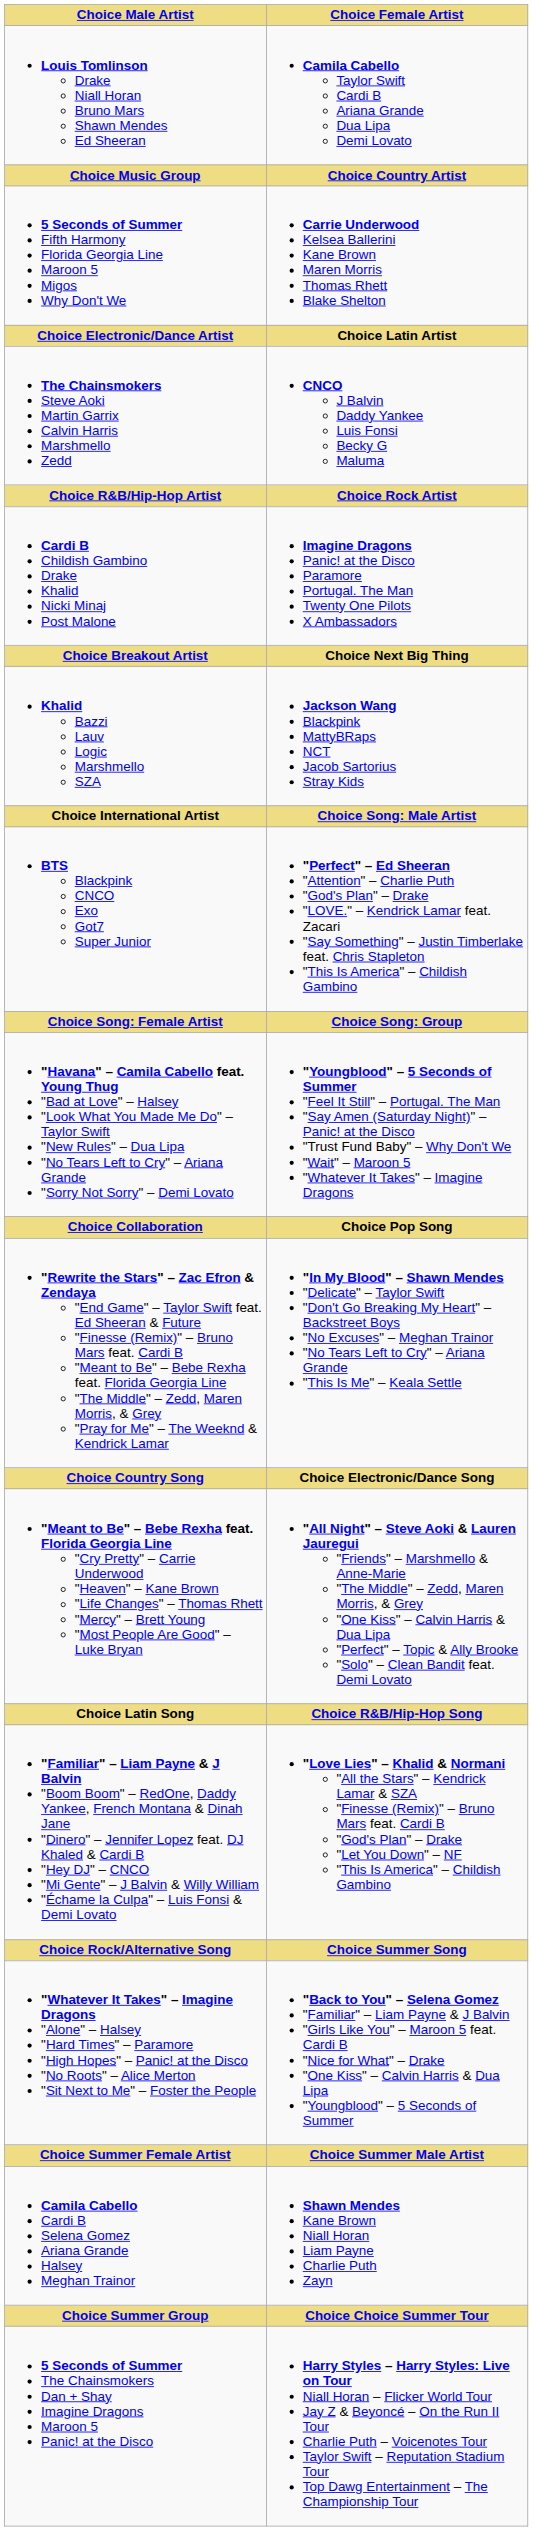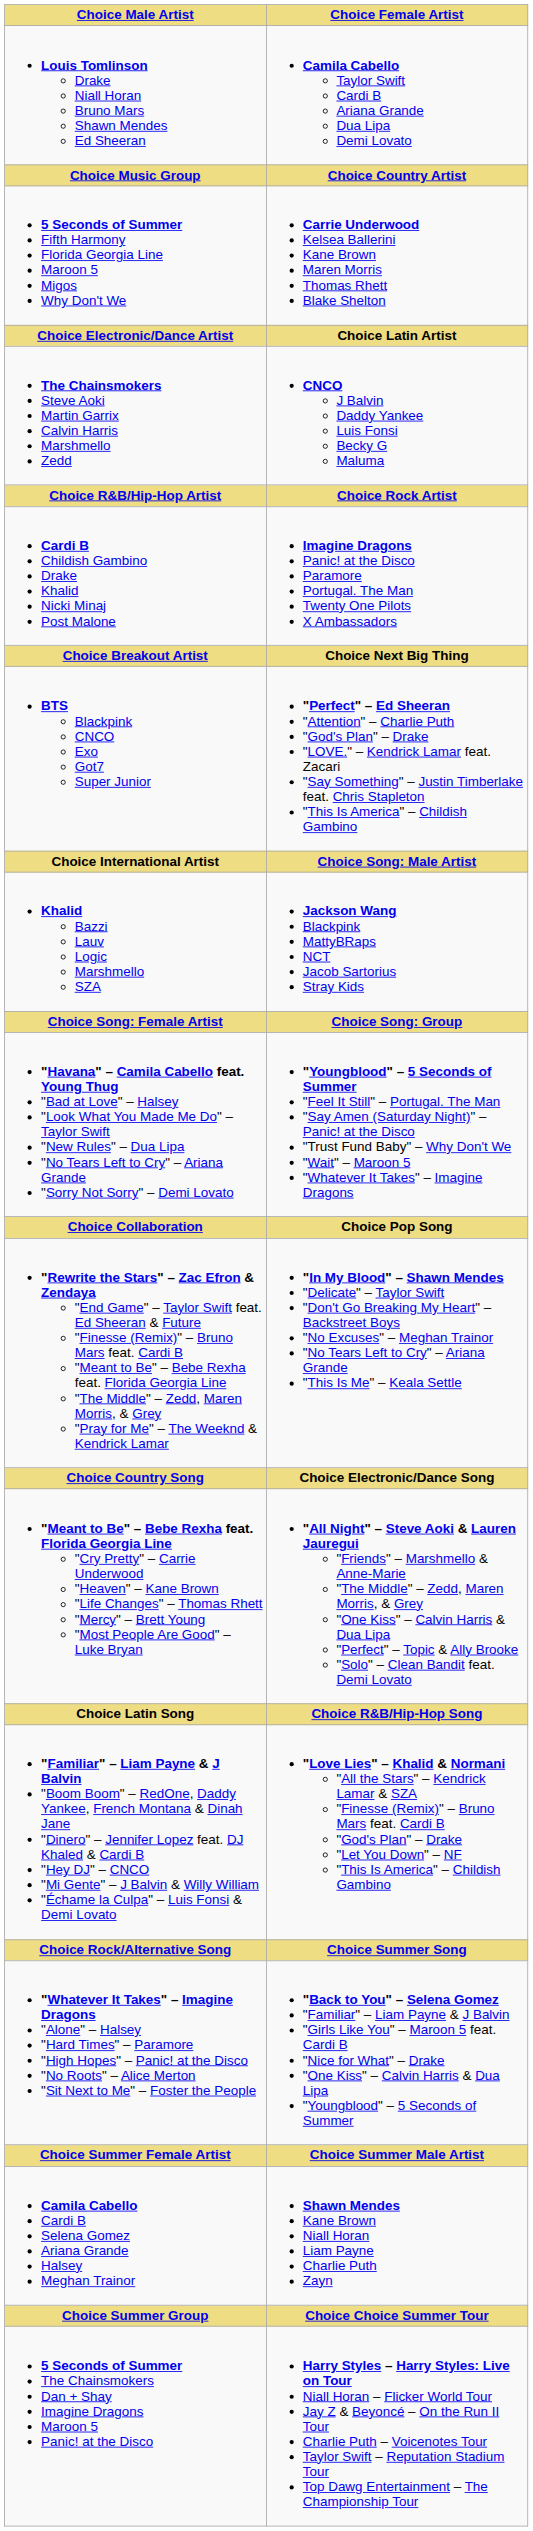 <table class="wikitable" style="width:100%">
 <tr>
 <th style="background:#EEDD82; width:50%"><a href='#'>Choice Male Artist</a></th>
 <th style="background:#EEDD82; width:50%"><a href='#'>Choice Female Artist</a></th>
 </tr>
 <tr>
 <td valign="top"><br><ul><li><strong><a href='#'>Louis Tomlinson</a></strong><ul><li><a href='#'>Drake</a></li><li><a href='#'>Niall Horan</a></li><li><a href='#'>Bruno Mars</a></li><li><a href='#'>Shawn Mendes</a></li><li><a href='#'>Ed Sheeran</a></li></ul></li></ul></td>
 <td valign="top"><br><ul><li><strong><a href='#'>Camila Cabello</a></strong><ul><li><a href='#'>Taylor Swift</a></li><li><a href='#'>Cardi B</a></li><li><a href='#'>Ariana Grande</a></li><li><a href='#'>Dua Lipa</a></li><li><a href='#'>Demi Lovato</a></li></ul></li></ul></td>
 </tr>
 <tr>
 <th style="background:#EEDD82; width:50%"><a href='#'>Choice Music Group</a></th>
 <th style="background:#EEDD82; width:50%"><a href='#'>Choice Country Artist</a></th>
 </tr>
 <tr>
 <td valign="top"><br><ul><li><strong><a href='#'>5 Seconds of Summer</a></strong></li><li><a href='#'>Fifth Harmony</a></li><li><a href='#'>Florida Georgia Line</a></li><li><a href='#'>Maroon 5</a></li><li><a href='#'>Migos</a></li><li><a href='#'>Why Don't We</a></li></ul></td>
 <td valign="top"><br><ul><li><strong><a href='#'>Carrie Underwood</a></strong></li><li><a href='#'>Kelsea Ballerini</a></li><li><a href='#'>Kane Brown</a></li><li><a href='#'>Maren Morris</a></li><li><a href='#'>Thomas Rhett</a></li><li><a href='#'>Blake Shelton</a></li></ul></td>
 </tr>
 <tr>
 <th style="background:#EEDD82; width:50%"><a href='#'>Choice Electronic/Dance Artist</a></th>
 <th style="background:#EEDD82; width:50%">Choice Latin Artist</th>
 </tr>
 <tr>
 <td valign="top"><br><ul><li><strong><a href='#'>The Chainsmokers</a></strong></li><li><a href='#'>Steve Aoki</a></li><li><a href='#'>Martin Garrix</a></li><li><a href='#'>Calvin Harris</a></li><li><a href='#'>Marshmello</a></li><li><a href='#'>Zedd</a></li></ul></td>
 <td valign="top"><br><ul><li><strong><a href='#'>CNCO</a></strong><ul><li><a href='#'>J Balvin</a></li><li><a href='#'>Daddy Yankee</a></li><li><a href='#'>Luis Fonsi</a></li><li><a href='#'>Becky G</a></li><li><a href='#'>Maluma</a></li></ul></li></ul></td>
 </tr>
 <tr>
 <th style="background:#EEDD82; width:50%"><a href='#'>Choice R&B/Hip-Hop Artist</a></th>
 <th style="background:#EEDD82; width:50%"><a href='#'>Choice Rock Artist</a></th>
 </tr>
 <tr>
 <td valign="top"><br><ul><li><strong><a href='#'>Cardi B</a></strong></li><li><a href='#'>Childish Gambino</a></li><li><a href='#'>Drake</a></li><li><a href='#'>Khalid</a></li><li><a href='#'>Nicki Minaj</a></li><li><a href='#'>Post Malone</a></li></ul></td>
 <td valign="top"><br><ul><li><strong><a href='#'>Imagine Dragons</a></strong></li><li><a href='#'>Panic! at the Disco</a></li><li><a href='#'>Paramore</a></li><li><a href='#'>Portugal. The Man</a></li><li><a href='#'>Twenty One Pilots</a></li><li><a href='#'>X Ambassadors</a></li></ul></td>
 </tr>
 <tr>
 <th style="background:#EEDD82; width:50%"><a href='#'>Choice Breakout Artist</a></th>
 <th style="background:#EEDD82; width:50%">Choice Next Big Thing</th>
 </tr>
 <tr>
-<td valign="top"><br><ul><li><strong><a href='#'>Khalid</a></strong><ul><li><a href='#'>Bazzi</a></li><li><a href='#'>Lauv</a></li><li><a href='#'>Logic</a></li><li><a href='#'>Marshmello</a></li><li><a href='#'>SZA</a></li></ul></li></ul></td>
-<td valign="top"><br><ul><li><strong><a href='#'>Jackson Wang</a></strong></li><li><a href='#'>Blackpink</a></li><li><a href='#'>MattyBRaps</a></li><li><a href='#'>NCT</a></li><li><a href='#'>Jacob Sartorius</a></li><li><a href='#'>Stray Kids</a></li></ul></td>
+<td valign="top"><br><ul><li><strong><a href='#'>BTS</a></strong><ul><li><a href='#'>Blackpink</a></li><li><a href='#'>CNCO</a></li><li><a href='#'>Exo</a></li><li><a href='#'>Got7</a></li><li><a href='#'>Super Junior</a></li></ul></li></ul></td>
+<td valign="top"><br><ul><li><strong>"<a href='#'>Perfect</a>" – <a href='#'>Ed Sheeran</a></strong></li><li>"<a href='#'>Attention</a>" – <a href='#'>Charlie Puth</a></li><li>"<a href='#'>God's Plan</a>" – <a href='#'>Drake</a></li><li>"<a href='#'>LOVE.</a>" – <a href='#'>Kendrick Lamar</a> feat. Zacari</li><li>"<a href='#'>Say Something</a>" – <a href='#'>Justin Timberlake</a> feat. <a href='#'>Chris Stapleton</a></li><li>"<a href='#'>This Is America</a>" – <a href='#'>Childish Gambino</a></li></ul></td>
 </tr>
 <tr>
 <th style="background:#EEDD82; width:50%">Choice International Artist</th>
 <th style="background:#EEDD82; width:50%"><a href='#'>Choice Song: Male Artist</a></th>
 </tr>
 <tr>
-<td valign="top"><br><ul><li><strong><a href='#'>BTS</a></strong><ul><li><a href='#'>Blackpink</a></li><li><a href='#'>CNCO</a></li><li><a href='#'>Exo</a></li><li><a href='#'>Got7</a></li><li><a href='#'>Super Junior</a></li></ul></li></ul></td>
-<td valign="top"><br><ul><li><strong>"<a href='#'>Perfect</a>" – <a href='#'>Ed Sheeran</a></strong></li><li>"<a href='#'>Attention</a>" – <a href='#'>Charlie Puth</a></li><li>"<a href='#'>God's Plan</a>" – <a href='#'>Drake</a></li><li>"<a href='#'>LOVE.</a>" – <a href='#'>Kendrick Lamar</a> feat. Zacari</li><li>"<a href='#'>Say Something</a>" – <a href='#'>Justin Timberlake</a> feat. <a href='#'>Chris Stapleton</a></li><li>"<a href='#'>This Is America</a>" – <a href='#'>Childish Gambino</a></li></ul></td>
+<td valign="top"><br><ul><li><strong><a href='#'>Khalid</a></strong><ul><li><a href='#'>Bazzi</a></li><li><a href='#'>Lauv</a></li><li><a href='#'>Logic</a></li><li><a href='#'>Marshmello</a></li><li><a href='#'>SZA</a></li></ul></li></ul></td>
+<td valign="top"><br><ul><li><strong><a href='#'>Jackson Wang</a></strong></li><li><a href='#'>Blackpink</a></li><li><a href='#'>MattyBRaps</a></li><li><a href='#'>NCT</a></li><li><a href='#'>Jacob Sartorius</a></li><li><a href='#'>Stray Kids</a></li></ul></td>
 </tr>
 <tr>
 <th style="background:#EEDD82; width:50%"><a href='#'>Choice Song: Female Artist</a></th>
 <th style="background:#EEDD82; width:50%"><a href='#'>Choice Song: Group</a></th>
 </tr>
 <tr>
 <td valign="top"><br><ul><li><strong>"<a href='#'>Havana</a>" – <a href='#'>Camila Cabello</a> feat. <a href='#'>Young Thug</a></strong></li><li>"<a href='#'>Bad at Love</a>" – <a href='#'>Halsey</a></li><li>"<a href='#'>Look What You Made Me Do</a>" – <a href='#'>Taylor Swift</a></li><li>"<a href='#'>New Rules</a>" – <a href='#'>Dua Lipa</a></li><li>"<a href='#'>No Tears Left to Cry</a>" – <a href='#'>Ariana Grande</a></li><li>"<a href='#'>Sorry Not Sorry</a>" – <a href='#'>Demi Lovato</a></li></ul></td>
 <td valign="top"><br><ul><li><strong>"<a href='#'>Youngblood</a>" – <a href='#'>5 Seconds of Summer</a></strong></li><li>"<a href='#'>Feel It Still</a>" – <a href='#'>Portugal. The Man</a></li><li>"<a href='#'>Say Amen (Saturday Night)</a>" – <a href='#'>Panic! at the Disco</a></li><li>"Trust Fund Baby" – <a href='#'>Why Don't We</a></li><li>"<a href='#'>Wait</a>" – <a href='#'>Maroon 5</a></li><li>"<a href='#'>Whatever It Takes</a>" – <a href='#'>Imagine Dragons</a></li></ul></td>
 </tr>
 <tr>
 <th style="background:#EEDD82; width:50%"><a href='#'>Choice Collaboration</a></th>
 <th style="background:#EEDD82; width:50%">Choice Pop Song</th>
 </tr>
 <tr>
 <td valign="top"><br><ul><li><strong>"<a href='#'>Rewrite the Stars</a>" – <a href='#'>Zac Efron</a> & <a href='#'>Zendaya</a></strong><ul><li>"<a href='#'>End Game</a>" – <a href='#'>Taylor Swift</a> feat. <a href='#'>Ed Sheeran</a> & <a href='#'>Future</a></li><li>"<a href='#'>Finesse (Remix)</a>" – <a href='#'>Bruno Mars</a> feat. <a href='#'>Cardi B</a></li><li>"<a href='#'>Meant to Be</a>" – <a href='#'>Bebe Rexha</a> feat. <a href='#'>Florida Georgia Line</a></li><li>"<a href='#'>The Middle</a>" – <a href='#'>Zedd</a>, <a href='#'>Maren Morris</a>, & <a href='#'>Grey</a></li><li>"<a href='#'>Pray for Me</a>" – <a href='#'>The Weeknd</a> & <a href='#'>Kendrick Lamar</a></li></ul></li></ul></td>
 <td valign="top"><br><ul><li><strong>"<a href='#'>In My Blood</a>" – <a href='#'>Shawn Mendes</a></strong></li><li>"<a href='#'>Delicate</a>" – <a href='#'>Taylor Swift</a></li><li>"<a href='#'>Don't Go Breaking My Heart</a>" – <a href='#'>Backstreet Boys</a></li><li>"<a href='#'>No Excuses</a>" – <a href='#'>Meghan Trainor</a></li><li>"<a href='#'>No Tears Left to Cry</a>" – <a href='#'>Ariana Grande</a></li><li>"<a href='#'>This Is Me</a>" – <a href='#'>Keala Settle</a></li></ul></td>
 </tr>
 <tr>
 <th style="background:#EEDD82; width:50%"><a href='#'>Choice Country Song</a></th>
 <th style="background:#EEDD82; width:50%">Choice Electronic/Dance Song</th>
 </tr>
 <tr>
 <td valign="top"><br><ul><li><strong>"<a href='#'>Meant to Be</a>" – <a href='#'>Bebe Rexha</a> feat. <a href='#'>Florida Georgia Line</a></strong><ul><li>"<a href='#'>Cry Pretty</a>" – <a href='#'>Carrie Underwood</a></li><li>"<a href='#'>Heaven</a>" – <a href='#'>Kane Brown</a></li><li>"<a href='#'>Life Changes</a>" – <a href='#'>Thomas Rhett</a></li><li>"<a href='#'>Mercy</a>" – <a href='#'>Brett Young</a></li><li>"<a href='#'>Most People Are Good</a>" – <a href='#'>Luke Bryan</a></li></ul></li></ul></td>
 <td valign="top"><br><ul><li><strong>"<a href='#'>All Night</a>" – <a href='#'>Steve Aoki</a> & <a href='#'>Lauren Jauregui</a></strong><ul><li>"<a href='#'>Friends</a>" – <a href='#'>Marshmello</a> & <a href='#'>Anne-Marie</a></li><li>"<a href='#'>The Middle</a>" – <a href='#'>Zedd</a>, <a href='#'>Maren Morris</a>, & <a href='#'>Grey</a></li><li>"<a href='#'>One Kiss</a>" – <a href='#'>Calvin Harris</a> & <a href='#'>Dua Lipa</a></li><li>"<a href='#'>Perfect</a>" – <a href='#'>Topic</a> & <a href='#'>Ally Brooke</a></li><li>"<a href='#'>Solo</a>" – <a href='#'>Clean Bandit</a> feat. <a href='#'>Demi Lovato</a></li></ul></li></ul></td>
 </tr>
 <tr>
 <th style="background:#EEDD82; width:50%">Choice Latin Song</th>
 <th style="background:#EEDD82; width:50%"><a href='#'>Choice R&B/Hip-Hop Song</a></th>
 </tr>
 <tr>
 <td valign="top"><br><ul><li><strong>"<a href='#'>Familiar</a>" – <a href='#'>Liam Payne</a> & <a href='#'>J Balvin</a></strong></li><li>"<a href='#'>Boom Boom</a>" – <a href='#'>RedOne</a>, <a href='#'>Daddy Yankee</a>, <a href='#'>French Montana</a> & <a href='#'>Dinah Jane</a></li><li>"<a href='#'>Dinero</a>" – <a href='#'>Jennifer Lopez</a> feat. <a href='#'>DJ Khaled</a> & <a href='#'>Cardi B</a></li><li>"<a href='#'>Hey DJ</a>" – <a href='#'>CNCO</a></li><li>"<a href='#'>Mi Gente</a>" – <a href='#'>J Balvin</a> & <a href='#'>Willy William</a></li><li>"<a href='#'>Échame la Culpa</a>" – <a href='#'>Luis Fonsi</a> & <a href='#'>Demi Lovato</a></li></ul></td>
 <td valign="top"><br><ul><li><strong>"<a href='#'>Love Lies</a>" – <a href='#'>Khalid</a> & <a href='#'>Normani</a></strong><ul><li>"<a href='#'>All the Stars</a>" – <a href='#'>Kendrick Lamar</a> & <a href='#'>SZA</a></li><li>"<a href='#'>Finesse (Remix)</a>" – <a href='#'>Bruno Mars</a> feat. <a href='#'>Cardi B</a></li><li>"<a href='#'>God's Plan</a>" – <a href='#'>Drake</a></li><li>"<a href='#'>Let You Down</a>" – <a href='#'>NF</a></li><li>"<a href='#'>This Is America</a>" – <a href='#'>Childish Gambino</a></li></ul></li></ul></td>
 </tr>
 <tr>
 <th style="background:#EEDD82; width:50%"><a href='#'>Choice Rock/Alternative Song</a></th>
 <th style="background:#EEDD82; width:50%"><a href='#'>Choice Summer Song</a></th>
 </tr>
 <tr>
 <td valign="top"><br><ul><li><strong>"<a href='#'>Whatever It Takes</a>" – <a href='#'>Imagine Dragons</a></strong></li><li>"<a href='#'>Alone</a>" – <a href='#'>Halsey</a></li><li>"<a href='#'>Hard Times</a>" – <a href='#'>Paramore</a></li><li>"<a href='#'>High Hopes</a>" – <a href='#'>Panic! at the Disco</a></li><li>"<a href='#'>No Roots</a>" – <a href='#'>Alice Merton</a></li><li>"<a href='#'>Sit Next to Me</a>" – <a href='#'>Foster the People</a></li></ul></td>
 <td valign="top"><br><ul><li><strong>"<a href='#'>Back to You</a>" – <a href='#'>Selena Gomez</a></strong></li><li>"<a href='#'>Familiar</a>" – <a href='#'>Liam Payne</a> & <a href='#'>J Balvin</a></li><li>"<a href='#'>Girls Like You</a>" – <a href='#'>Maroon 5</a> feat. <a href='#'>Cardi B</a></li><li>"<a href='#'>Nice for What</a>" – <a href='#'>Drake</a></li><li>"<a href='#'>One Kiss</a>" – <a href='#'>Calvin Harris</a> & <a href='#'>Dua Lipa</a></li><li>"<a href='#'>Youngblood</a>" – <a href='#'>5 Seconds of Summer</a></li></ul></td>
 </tr>
 <tr>
 <th style="background:#EEDD82; width:50%"><a href='#'>Choice Summer Female Artist</a></th>
 <th style="background:#EEDD82; width:50%"><a href='#'>Choice Summer Male Artist</a></th>
 </tr>
 <tr>
 <td valign="top"><br><ul><li><strong><a href='#'>Camila Cabello</a></strong></li><li><a href='#'>Cardi B</a></li><li><a href='#'>Selena Gomez</a></li><li><a href='#'>Ariana Grande</a></li><li><a href='#'>Halsey</a></li><li><a href='#'>Meghan Trainor</a></li></ul></td>
 <td valign="top"><br><ul><li><strong><a href='#'>Shawn Mendes</a></strong></li><li><a href='#'>Kane Brown</a></li><li><a href='#'>Niall Horan</a></li><li><a href='#'>Liam Payne</a></li><li><a href='#'>Charlie Puth</a></li><li><a href='#'>Zayn</a></li></ul></td>
 </tr>
 <tr>
 <th style="background:#EEDD82; width:50%"><a href='#'>Choice Summer Group</a></th>
 <th style="background:#EEDD82; width:50%"><a href='#'>Choice Choice Summer Tour</a></th>
 </tr>
 <tr>
 <td valign="top"><br><ul><li><strong><a href='#'>5 Seconds of Summer</a></strong></li><li><a href='#'>The Chainsmokers</a></li><li><a href='#'>Dan + Shay</a></li><li><a href='#'>Imagine Dragons</a></li><li><a href='#'>Maroon 5</a></li><li><a href='#'>Panic! at the Disco</a></li></ul></td>
 <td valign="top"><br><ul><li><strong><a href='#'>Harry Styles</a> – <a href='#'>Harry Styles: Live on Tour</a></strong></li><li><a href='#'>Niall Horan</a> – <a href='#'>Flicker World Tour</a></li><li><a href='#'>Jay Z</a> & <a href='#'>Beyoncé</a> – <a href='#'>On the Run II Tour</a></li><li><a href='#'>Charlie Puth</a> – <a href='#'>Voicenotes Tour</a></li><li><a href='#'>Taylor Swift</a> – <a href='#'>Reputation Stadium Tour</a></li><li><a href='#'>Top Dawg Entertainment</a> – <a href='#'>The Championship Tour</a></li></ul></td>
 </tr>
 </table>
